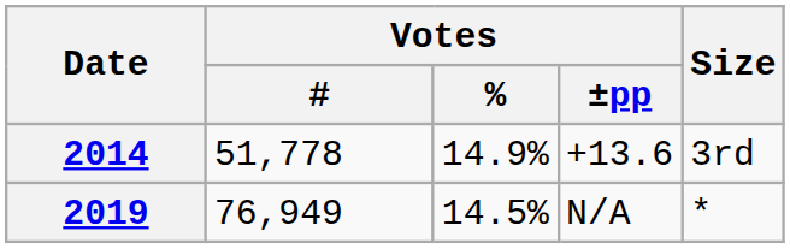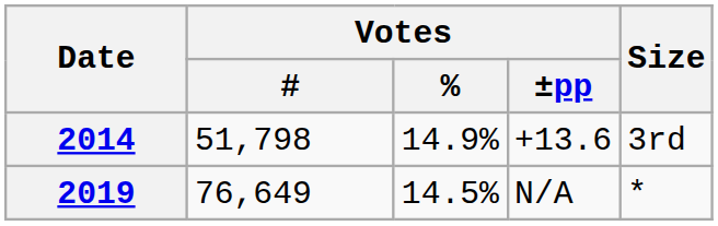 <table class="wikitable" style="font-size:98%;">
 <tr>
 <th width="65" rowspan="2">Date</th>
 <th colspan="3">Votes</th>
 <th rowspan="2">Size</th>
 </tr>
 <tr>
 <th width="75">#</th>
 <th>%</th>
 <th>±<a href='#'>pp</a></th>
 </tr>
 <tr>
 <th><a href='#'>2014</a></th>
-<td>51,778</td>
+<td>51,798</td>
 <td>14.9%</td>
 <td>+13.6</td>
 <td>3rd</td>
 </tr>
 <tr>
 <th><a href='#'>2019</a></th>
-<td>76,949</td>
+<td>76,649</td>
 <td>14.5%</td>
 <td>N/A</td>
 <td>*</td>
 </tr>
 </table>
